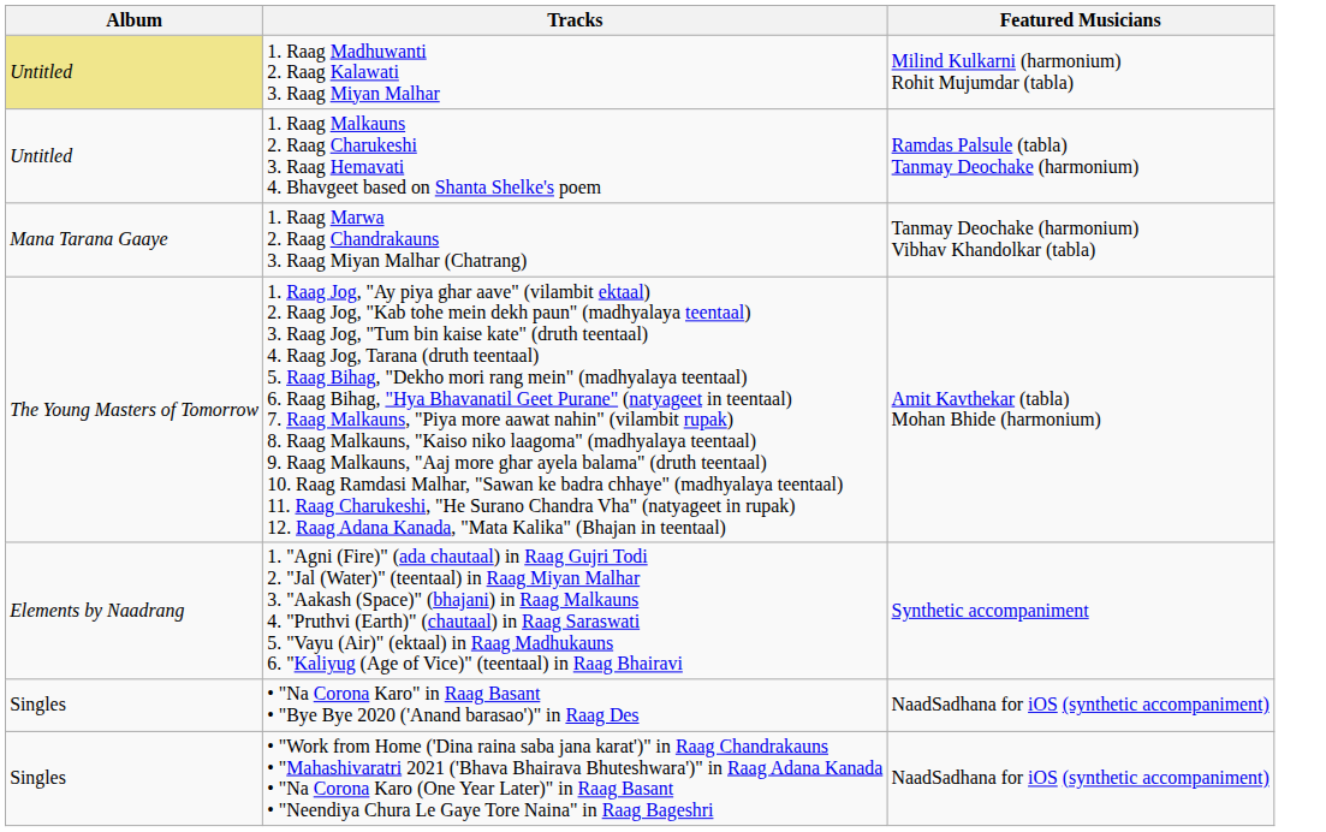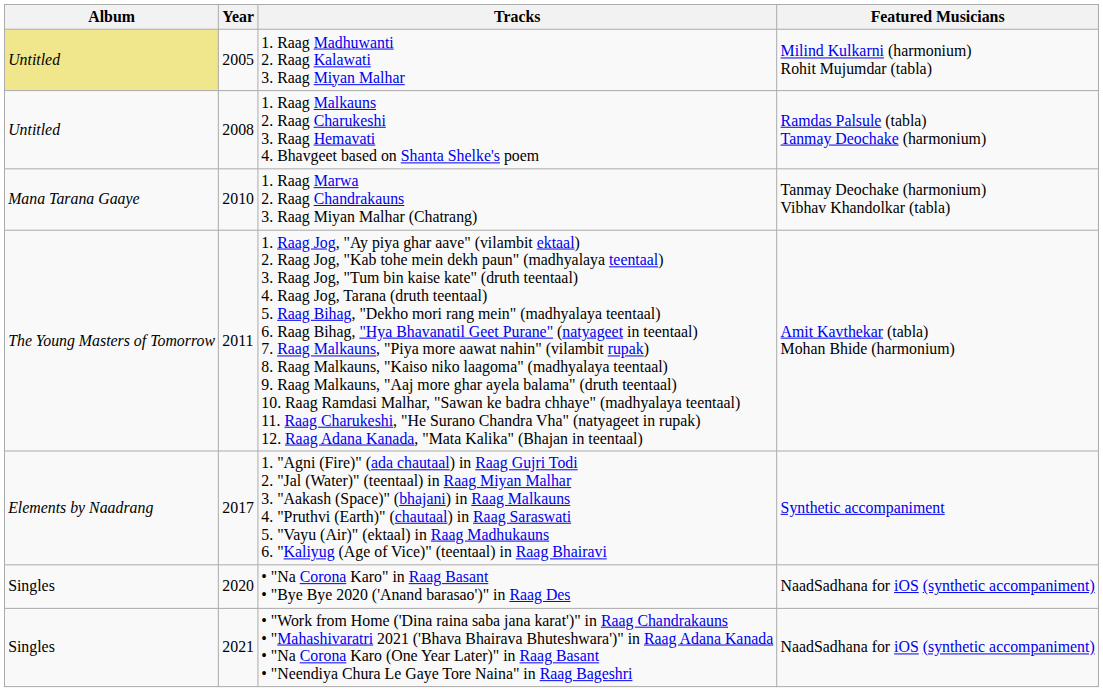 <table class="wikitable">
 <tr>
 <th>Album</th>
+<th>Year</th>
 <th>Tracks</th>
 <th>Featured Musicians</th>
 </tr>
 <tr>
 <td style="background: khaki;"><em>Untitled</em></td>
+<td>2005</td>
 <td>1. Raag <a href='#'>Madhuwanti</a> <br>2. Raag <a href='#'>Kalawati</a> <br>3. Raag <a href='#'>Miyan Malhar</a></td>
 <td><a href='#'>Milind Kulkarni</a> (harmonium) <br> Rohit Mujumdar (tabla)</td>
 </tr>
 <tr>
 <td><em>Untitled</em></td>
+<td>2008</td>
 <td>1. Raag <a href='#'>Malkauns</a> <br>2. Raag <a href='#'>Charukeshi</a> <br>3. Raag <a href='#'>Hemavati</a> <br>4. Bhavgeet based on <a href='#'>Shanta Shelke's</a> poem</td>
 <td><a href='#'>Ramdas Palsule</a> (tabla) <br> <a href='#'>Tanmay Deochake</a> (harmonium)</td>
 </tr>
 <tr>
 <td><em>Mana Tarana Gaaye</em></td>
+<td>2010</td>
 <td>1. Raag <a href='#'>Marwa</a> <br> 2. Raag <a href='#'>Chandrakauns</a> <br>3. Raag Miyan Malhar (Chatrang)</td>
 <td>Tanmay Deochake (harmonium) <br> Vibhav Khandolkar (tabla)</td>
 </tr>
 <tr>
 <td><em>The Young Masters of Tomorrow</em></td>
+<td>2011</td>
 <td>1. <a href='#'>Raag Jog</a>, "Ay piya ghar aave" (vilambit <a href='#'>ektaal</a>) <br> 2. Raag Jog, "Kab tohe mein dekh paun" (madhyalaya <a href='#'>teentaal</a>) <br> 3. Raag Jog, "Tum bin kaise kate" (druth teentaal) <br> 4. Raag Jog, Tarana (druth teentaal) <br> 5. <a href='#'>Raag Bihag</a>, "Dekho mori rang mein" (madhyalaya teentaal) <br> 6. Raag Bihag, <a href='#'>"Hya Bhavanatil Geet Purane"</a> (<a href='#'>natyageet</a> in teentaal)  <br> 7. <a href='#'>Raag Malkauns</a>, "Piya more aawat nahin" (vilambit <a href='#'>rupak</a>) <br> 8. Raag Malkauns, "Kaiso niko laagoma" (madhyalaya teentaal) <br> 9. Raag Malkauns, "Aaj more ghar ayela balama" (druth teentaal) <br> 10. Raag Ramdasi Malhar, "Sawan ke badra chhaye" (madhyalaya teentaal) <br> 11. <a href='#'>Raag Charukeshi</a>, "He Surano Chandra Vha" (natyageet in rupak) <br> 12. <a href='#'>Raag Adana Kanada</a>, "Mata Kalika" (Bhajan in teentaal)</td>
 <td><a href='#'>Amit Kavthekar</a> (tabla) <br> Mohan Bhide (harmonium)</td>
 </tr>
 <tr>
 <td><em>Elements by Naadrang</em></td>
+<td>2017</td>
 <td>1. "Agni (Fire)" (<a href='#'>ada chautaal</a>) in <a href='#'>Raag Gujri Todi</a><br>2. "Jal (Water)" (teentaal) in <a href='#'>Raag Miyan Malhar</a><br>3. "Aakash (Space)" (<a href='#'>bhajani</a>) in <a href='#'>Raag Malkauns</a><br>4. "Pruthvi (Earth)" (<a href='#'>chautaal</a>) in <a href='#'>Raag Saraswati</a> <br>5. "Vayu (Air)" (ektaal) in <a href='#'>Raag Madhukauns</a><br>6. "<a href='#'>Kaliyug</a> (Age of Vice)" (teentaal) in <a href='#'>Raag Bhairavi</a></td>
 <td><a href='#'>Synthetic accompaniment</a></td>
 </tr>
 <tr>
 <td>Singles</td>
+<td>2020</td>
 <td>• "Na <a href='#'>Corona</a> Karo" in <a href='#'>Raag Basant</a><br>• "Bye Bye 2020 ('Anand barasao')" in <a href='#'>Raag Des</a></td>
 <td>NaadSadhana for <a href='#'>iOS</a> <a href='#'>(synthetic accompaniment)</a></td>
 </tr>
 <tr>
 <td>Singles</td>
+<td>2021</td>
 <td>• "Work from Home ('Dina raina saba jana karat')" in <a href='#'>Raag Chandrakauns</a><br>• "<a href='#'>Mahashivaratri</a> 2021 ('Bhava Bhairava Bhuteshwara')" in <a href='#'>Raag Adana Kanada</a><br>• "Na <a href='#'>Corona</a> Karo (One Year Later)" in <a href='#'>Raag Basant</a><br>• "Neendiya Chura Le Gaye Tore Naina" in <a href='#'>Raag Bageshri</a></td>
 <td>NaadSadhana for <a href='#'>iOS</a> <a href='#'>(synthetic accompaniment)</a></td>
 </tr>
 </table>
